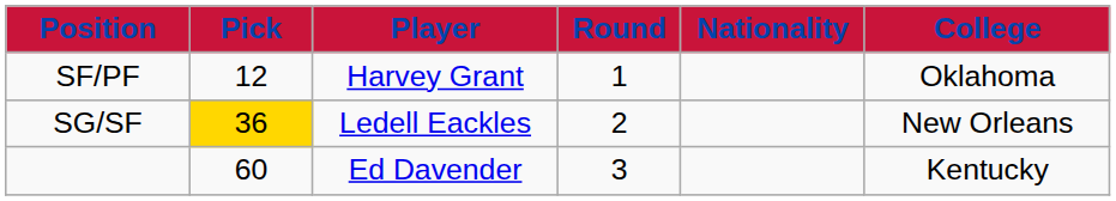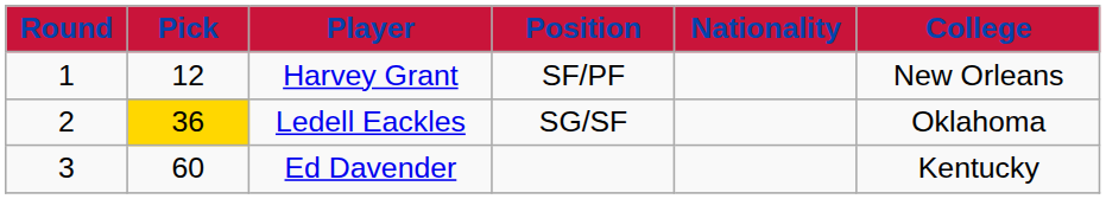 <table class="wikitable sortable sortable">
 <tr>
-<th style="background:#C9143A; color:#0344AD" width="15%">Position</th>
+<th style="background:#C9143A; color:#0344AD" width="10%">Round</th>
 <th style="background:#C9143A; color:#0344AD" width="10%">Pick</th>
 <th style="background:#C9143A; color:#0344AD" width="20%">Player</th>
-<th style="background:#C9143A; color:#0344AD" width="10%">Round</th>
+<th style="background:#C9143A; color:#0344AD" width="15%">Position</th>
 <th style="background:#C9143A; color:#0344AD" width="15%">Nationality</th>
 <th style="background:#C9143A; color:#0344AD" width="20%">College</th>
 </tr>
 <tr style="text-align: center">
-<td>SF/PF</td>
+<td>1</td>
 <td>12</td>
 <td><a href='#'>Harvey Grant</a></td>
-<td>1</td>
+<td>SF/PF</td>
+<td></td>
+<td>New Orleans</td>
+</tr>
+<tr style="text-align: center">
+<td>2</td>
+<td style="background: gold;">36</td>
+<td><a href='#'>Ledell Eackles</a></td>
+<td>SG/SF</td>
 <td></td>
 <td>Oklahoma</td>
 </tr>
 <tr style="text-align: center">
-<td>SG/SF</td>
-<td style="background: gold;">36</td>
-<td><a href='#'>Ledell Eackles</a></td>
-<td>2</td>
-<td></td>
-<td>New Orleans</td>
-</tr>
-<tr style="text-align: center">
-<td></td>
+<td>3</td>
 <td>60</td>
 <td><a href='#'>Ed Davender</a></td>
-<td>3</td>
+<td></td>
 <td></td>
 <td>Kentucky</td>
 </tr>
 </table>
